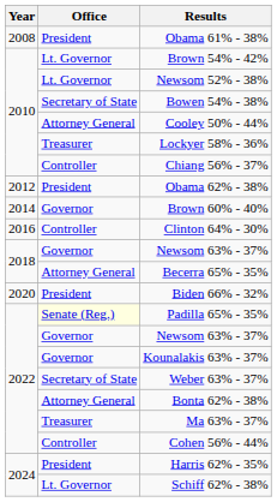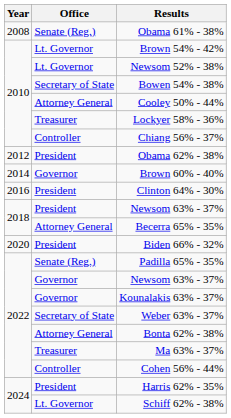 <table class=wikitable>
 <tr>
 <th>Year</th>
 <th>Office</th>
 <th>Results</th>
 </tr>
 <tr>
 <td>2008</td>
-<td><a href='#'>President</a></td>
+<td><a href='#'>Senate (Reg.)</a></td>
 <td align="right" ><a href='#'>Obama</a> 61% - 38%</td>
 </tr>
 <tr>
 <td rowspan=6>2010</td>
 <td><a href='#'>Lt. Governor</a></td>
 <td align="right" ><a href='#'>Brown</a> 54% - 42%</td>
 </tr>
 <tr>
 <td><a href='#'>Lt. Governor</a></td>
 <td align="right" ><a href='#'>Newsom</a> 52% - 38%</td>
 </tr>
 <tr>
 <td><a href='#'>Secretary of State</a></td>
 <td align="right" ><a href='#'>Bowen</a> 54% - 38%</td>
 </tr>
 <tr>
 <td><a href='#'>Attorney General</a></td>
 <td align="right" ><a href='#'>Cooley</a> 50% - 44%</td>
 </tr>
 <tr>
 <td><a href='#'>Treasurer</a></td>
 <td align="right" ><a href='#'>Lockyer</a> 58% - 36%</td>
 </tr>
 <tr>
 <td><a href='#'>Controller</a></td>
 <td align="right" ><a href='#'>Chiang</a> 56% - 37%</td>
 </tr>
 <tr>
 <td>2012</td>
 <td><a href='#'>President</a></td>
 <td align="right" ><a href='#'>Obama</a> 62% - 38%</td>
 </tr>
 <tr>
 <td>2014</td>
 <td><a href='#'>Governor</a></td>
 <td align="right" ><a href='#'>Brown</a> 60% - 40%</td>
 </tr>
 <tr>
 <td>2016</td>
-<td><a href='#'>Controller</a></td>
+<td><a href='#'>President</a></td>
 <td align="right" ><a href='#'>Clinton</a> 64% - 30%</td>
 </tr>
 <tr>
 <td rowspan=2>2018</td>
-<td><a href='#'>Governor</a></td>
+<td><a href='#'>President</a></td>
 <td align="right" ><a href='#'>Newsom</a> 63% - 37%</td>
 </tr>
 <tr>
 <td><a href='#'>Attorney General</a></td>
 <td align="right" ><a href='#'>Becerra</a> 65% - 35%</td>
 </tr>
 <tr>
 <td>2020</td>
 <td><a href='#'>President</a></td>
 <td align="right" ><a href='#'>Biden</a> 66% - 32%</td>
 </tr>
 <tr>
 <td rowspan=7>2022</td>
-<td style="background: lightyellow;"><a href='#'>Senate (Reg.)</a></td>
+<td><a href='#'>Senate (Reg.)</a></td>
 <td align="right" ><a href='#'>Padilla</a> 65% - 35%</td>
 </tr>
 <tr>
 <td><a href='#'>Governor</a></td>
 <td align="right" ><a href='#'>Newsom</a> 63% - 37%</td>
 </tr>
 <tr>
 <td><a href='#'>Governor</a></td>
 <td align="right" ><a href='#'>Kounalakis</a> 63% - 37%</td>
 </tr>
 <tr>
 <td><a href='#'>Secretary of State</a></td>
 <td align="right" ><a href='#'>Weber</a> 63% - 37%</td>
 </tr>
 <tr>
 <td><a href='#'>Attorney General</a></td>
 <td align="right" ><a href='#'>Bonta</a> 62% - 38%</td>
 </tr>
 <tr>
 <td><a href='#'>Treasurer</a></td>
 <td align="right" ><a href='#'>Ma</a> 63% - 37%</td>
 </tr>
 <tr>
 <td><a href='#'>Controller</a></td>
 <td align="right" ><a href='#'>Cohen</a> 56% - 44%</td>
 </tr>
 <tr>
 <td rowspan=2>2024</td>
 <td><a href='#'>President</a></td>
 <td align="right" ><a href='#'>Harris</a> 62% - 35%</td>
 </tr>
 <tr>
 <td><a href='#'>Lt. Governor</a></td>
 <td align="right" ><a href='#'>Schiff</a> 62% - 38%</td>
 </tr>
 </table>
